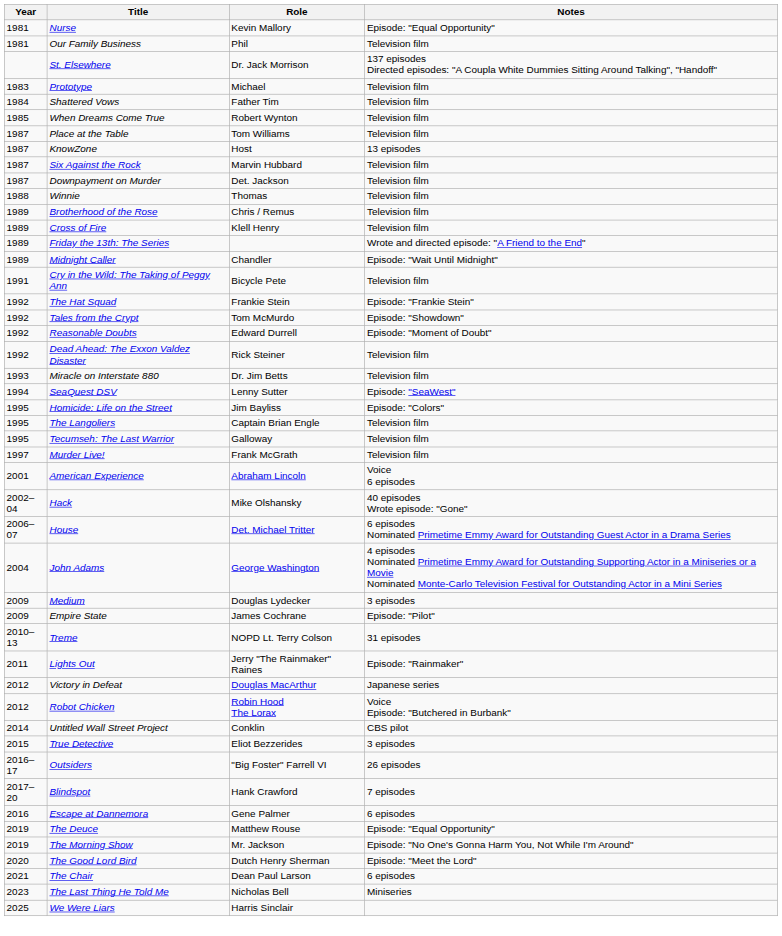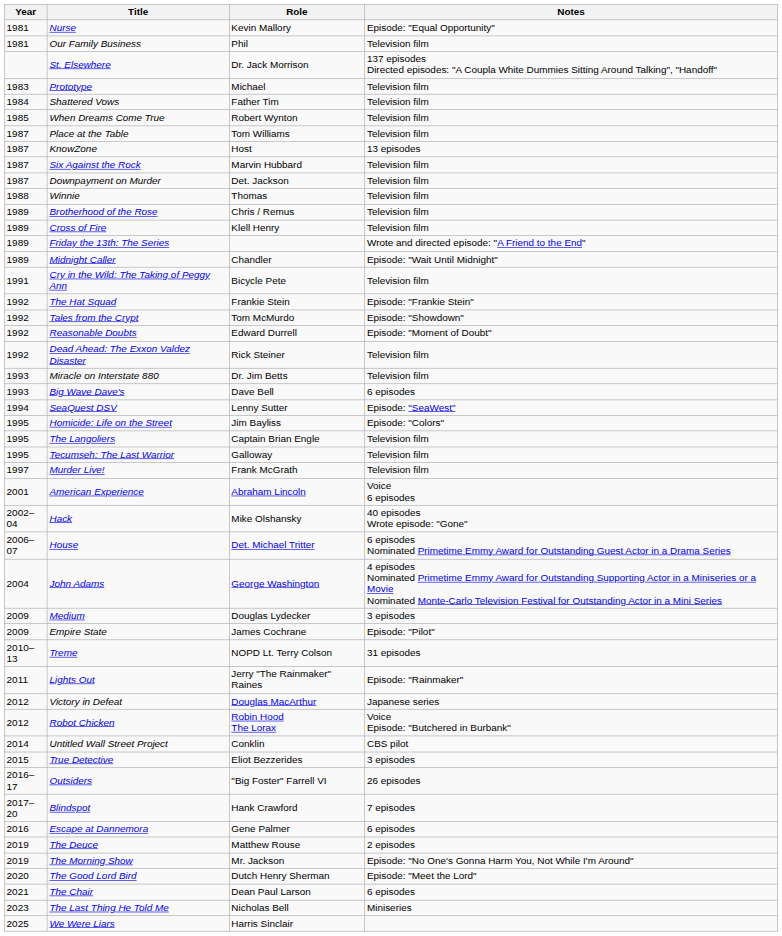 <table class="wikitable sortable">
 <tr>
 <th scope="col">Year</th>
 <th scope="col">Title</th>
 <th scope="col">Role</th>
 <th class="unsortable" scope="col">Notes</th>
 </tr>
 <tr>
 <td>1981</td>
 <td><em><a href='#'>Nurse</a></em></td>
 <td>Kevin Mallory</td>
 <td>Episode: "Equal Opportunity"</td>
 </tr>
 <tr>
 <td>1981</td>
 <td><em>Our Family Business</em></td>
 <td>Phil</td>
 <td>Television film</td>
 </tr>
 <tr>
 <td></td>
 <td><em><a href='#'>St. Elsewhere</a></em></td>
 <td>Dr. Jack Morrison</td>
 <td>137 episodes<br>Directed episodes: "A Coupla White Dummies Sitting Around Talking", "Handoff"</td>
 </tr>
 <tr>
 <td>1983</td>
 <td><em><a href='#'>Prototype</a></em></td>
 <td>Michael</td>
 <td>Television film</td>
 </tr>
 <tr>
 <td>1984</td>
 <td><em>Shattered Vows</em></td>
 <td>Father Tim</td>
 <td>Television film</td>
 </tr>
 <tr>
 <td>1985</td>
 <td><em>When Dreams Come True</em></td>
 <td>Robert Wynton</td>
 <td>Television film</td>
 </tr>
 <tr>
 <td>1987</td>
 <td><em>Place at the Table</em></td>
 <td>Tom Williams</td>
 <td>Television film</td>
 </tr>
 <tr>
 <td>1987</td>
 <td><em>KnowZone</em></td>
 <td>Host</td>
 <td>13 episodes</td>
 </tr>
 <tr>
 <td>1987</td>
 <td><em><a href='#'>Six Against the Rock</a></em></td>
 <td>Marvin Hubbard</td>
 <td>Television film</td>
 </tr>
 <tr>
 <td>1987</td>
 <td><em>Downpayment on Murder</em></td>
 <td>Det. Jackson</td>
 <td>Television film</td>
 </tr>
 <tr>
 <td>1988</td>
 <td><em>Winnie</em></td>
 <td>Thomas</td>
 <td>Television film</td>
 </tr>
 <tr>
 <td>1989</td>
 <td><em><a href='#'>Brotherhood of the Rose</a></em></td>
 <td>Chris / Remus</td>
 <td>Television film</td>
 </tr>
 <tr>
 <td>1989</td>
 <td><em><a href='#'>Cross of Fire</a></em></td>
 <td>Klell Henry</td>
 <td>Television film</td>
 </tr>
 <tr>
 <td>1989</td>
 <td><em><a href='#'>Friday the 13th: The Series</a></em></td>
 <td></td>
 <td>Wrote and directed episode: "<a href='#'>A Friend to the End</a>"</td>
 </tr>
 <tr>
 <td>1989</td>
 <td><em><a href='#'>Midnight Caller</a></em></td>
 <td>Chandler</td>
 <td>Episode: "Wait Until Midnight"</td>
 </tr>
 <tr>
 <td>1991</td>
 <td><em><a href='#'>Cry in the Wild: The Taking of Peggy Ann</a></em></td>
 <td>Bicycle Pete</td>
 <td>Television film</td>
 </tr>
 <tr>
 <td>1992</td>
 <td><em><a href='#'>The Hat Squad</a></em></td>
 <td>Frankie Stein</td>
 <td>Episode: "Frankie Stein"</td>
 </tr>
 <tr>
 <td>1992</td>
 <td><em><a href='#'>Tales from the Crypt</a></em></td>
 <td>Tom McMurdo</td>
 <td>Episode: "Showdown"</td>
 </tr>
 <tr>
 <td>1992</td>
 <td><em><a href='#'>Reasonable Doubts</a></em></td>
 <td>Edward Durrell</td>
 <td>Episode: "Moment of Doubt"</td>
 </tr>
 <tr>
 <td>1992</td>
 <td><em><a href='#'>Dead Ahead: The Exxon Valdez Disaster</a></em></td>
 <td>Rick Steiner</td>
 <td>Television film</td>
 </tr>
 <tr>
 <td>1993</td>
 <td><em>Miracle on Interstate 880</em></td>
 <td>Dr. Jim Betts</td>
 <td>Television film</td>
 </tr>
 <tr>
+<td>1993</td>
+<td><em><a href='#'>Big Wave Dave's</a></em></td>
+<td>Dave Bell</td>
+<td>6 episodes</td>
+</tr>
+<tr>
 <td>1994</td>
 <td><em><a href='#'>SeaQuest DSV</a></em></td>
 <td>Lenny Sutter</td>
 <td>Episode: <a href='#'>"SeaWest"</a></td>
 </tr>
 <tr>
 <td>1995</td>
 <td><em><a href='#'>Homicide: Life on the Street</a></em></td>
 <td>Jim Bayliss</td>
 <td>Episode: "Colors"</td>
 </tr>
 <tr>
 <td>1995</td>
 <td><em><a href='#'>The Langoliers</a></em></td>
 <td>Captain Brian Engle</td>
 <td>Television film</td>
 </tr>
 <tr>
 <td>1995</td>
 <td><em><a href='#'>Tecumseh: The Last Warrior</a></em></td>
 <td>Galloway</td>
 <td>Television film</td>
 </tr>
 <tr>
 <td>1997</td>
 <td><em><a href='#'>Murder Live!</a></em></td>
 <td>Frank McGrath</td>
 <td>Television film</td>
 </tr>
 <tr>
 <td>2001</td>
 <td><em><a href='#'>American Experience</a></em></td>
 <td><a href='#'>Abraham Lincoln</a></td>
 <td>Voice<br>6 episodes</td>
 </tr>
 <tr>
 <td>2002–04</td>
 <td><em><a href='#'>Hack</a></em></td>
 <td>Mike Olshansky</td>
 <td>40 episodes<br>Wrote episode: "Gone"</td>
 </tr>
 <tr>
 <td>2006–07</td>
 <td><em><a href='#'>House</a></em></td>
 <td><a href='#'>Det. Michael Tritter</a></td>
 <td>6 episodes<br>Nominated  <a href='#'>Primetime Emmy Award for Outstanding Guest Actor in a Drama Series</a></td>
 </tr>
 <tr>
 <td>2004</td>
 <td><em><a href='#'>John Adams</a></em></td>
 <td><a href='#'>George Washington</a></td>
 <td>4 episodes<br>Nominated  <a href='#'>Primetime Emmy Award for Outstanding Supporting Actor in a Miniseries or a Movie</a><br>Nominated  <a href='#'>Monte-Carlo Television Festival for Outstanding Actor in a Mini Series</a></td>
 </tr>
 <tr>
 <td>2009</td>
 <td><em><a href='#'>Medium</a></em></td>
 <td>Douglas Lydecker</td>
 <td>3 episodes</td>
 </tr>
 <tr>
 <td>2009</td>
 <td><em>Empire State</em></td>
 <td>James Cochrane</td>
 <td>Episode: "Pilot"</td>
 </tr>
 <tr>
 <td>2010–13</td>
 <td><em><a href='#'>Treme</a></em></td>
 <td>NOPD Lt. Terry Colson</td>
 <td>31 episodes</td>
 </tr>
 <tr>
 <td>2011</td>
 <td><em><a href='#'>Lights Out</a></em></td>
 <td>Jerry "The Rainmaker" Raines</td>
 <td>Episode: "Rainmaker"</td>
 </tr>
 <tr>
 <td>2012</td>
 <td><em>Victory in Defeat</em></td>
 <td><a href='#'>Douglas MacArthur</a></td>
 <td>Japanese series</td>
 </tr>
 <tr>
 <td>2012</td>
 <td><em><a href='#'>Robot Chicken</a></em></td>
 <td><a href='#'>Robin Hood</a><br><a href='#'>The Lorax</a></td>
 <td>Voice<br>Episode: "Butchered in Burbank"</td>
 </tr>
 <tr>
 <td>2014</td>
 <td><em>Untitled Wall Street Project</em></td>
 <td>Conklin</td>
 <td>CBS pilot</td>
 </tr>
 <tr>
 <td>2015</td>
 <td><em><a href='#'>True Detective</a></em></td>
 <td>Eliot Bezzerides</td>
 <td>3 episodes</td>
 </tr>
 <tr>
 <td>2016–17</td>
 <td><em><a href='#'>Outsiders</a></em></td>
 <td>"Big Foster" Farrell VI</td>
 <td>26 episodes</td>
 </tr>
 <tr>
 <td>2017–20</td>
 <td><em><a href='#'>Blindspot</a></em></td>
 <td>Hank Crawford</td>
 <td>7 episodes</td>
 </tr>
 <tr>
 <td>2016</td>
 <td><em><a href='#'>Escape at Dannemora</a></em></td>
 <td>Gene Palmer</td>
 <td>6 episodes</td>
 </tr>
 <tr>
 <td>2019</td>
 <td><em><a href='#'>The Deuce</a></em></td>
 <td>Matthew Rouse</td>
-<td>Episode: "Equal Opportunity"</td>
+<td>2 episodes</td>
 </tr>
 <tr>
 <td>2019</td>
 <td><em><a href='#'>The Morning Show</a></em></td>
 <td>Mr. Jackson</td>
 <td>Episode: "No One's Gonna Harm You, Not While I'm Around"</td>
 </tr>
 <tr>
 <td>2020</td>
 <td><em><a href='#'>The Good Lord Bird</a></em></td>
 <td>Dutch Henry Sherman</td>
 <td>Episode: "Meet the Lord"</td>
 </tr>
 <tr>
 <td>2021</td>
 <td><em><a href='#'>The Chair</a></em></td>
 <td>Dean Paul Larson</td>
 <td>6 episodes</td>
 </tr>
 <tr>
 <td>2023</td>
 <td><em><a href='#'>The Last Thing He Told Me</a></em></td>
 <td>Nicholas Bell</td>
 <td>Miniseries</td>
 </tr>
 <tr>
 <td>2025</td>
 <td><em><a href='#'>We Were Liars</a></em></td>
 <td>Harris Sinclair</td>
 <td></td>
 </tr>
 </table>
